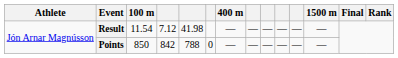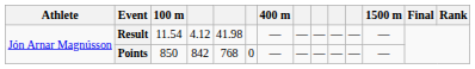 <table class="wikitable" style="font-size:90%">
 <tr>
 <th>Athlete</th>
 <th>Event</th>
 <th>100 m</th>
 <th></th>
 <th></th>
 <th></th>
 <th>400 m</th>
 <th></th>
 <th></th>
 <th></th>
 <th></th>
 <th>1500 m</th>
 <th>Final</th>
 <th>Rank</th>
 </tr>
 <tr align=center>
 <td align=left rowspan=2><a href='#'>Jón Arnar Magnússon</a></td>
 <th style="font-size:95%">Result</th>
 <td>11.54</td>
-<td>7.12</td>
+<td>4.12</td>
 <td>41.98</td>
 <td></td>
 <td>—</td>
 <td>—</td>
 <td>—</td>
 <td>—</td>
 <td>—</td>
 <td>—</td>
 <td rowspan=2 colspan=2></td>
 </tr>
 <tr align=center>
 <th style="font-size:95%">Points</th>
 <td>850</td>
 <td>842</td>
-<td>788</td>
+<td>768</td>
 <td>0</td>
 <td>—</td>
 <td>—</td>
 <td>—</td>
 <td>—</td>
 <td>—</td>
 <td>—</td>
 </tr>
 </table>
